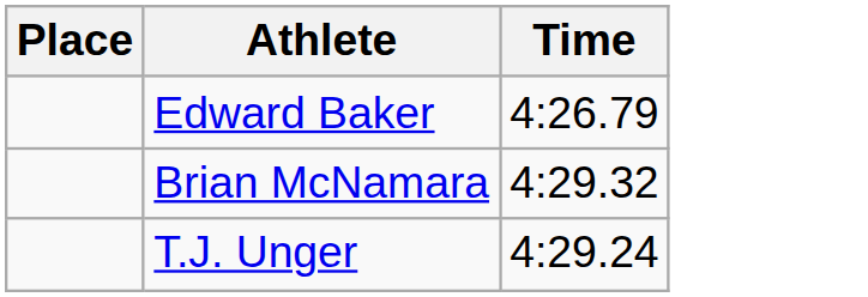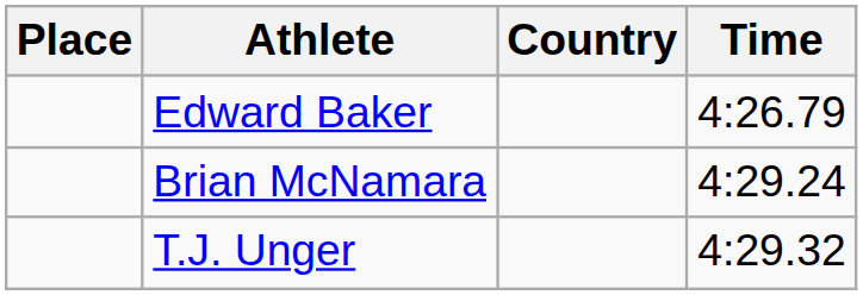 <table class="wikitable">
 <tr>
 <th>Place</th>
 <th>Athlete</th>
+<th>Country</th>
 <th>Time</th>
 </tr>
 <tr>
 <td align=center></td>
 <td><a href='#'>Edward Baker</a></td>
+<td></td>
 <td>4:26.79</td>
 </tr>
 <tr>
 <td align=center></td>
 <td><a href='#'>Brian McNamara</a></td>
-<td>4:29.32</td>
+<td></td>
+<td>4:29.24</td>
 </tr>
 <tr>
 <td align=center></td>
 <td><a href='#'>T.J. Unger</a></td>
-<td>4:29.24</td>
+<td></td>
+<td>4:29.32</td>
 </tr>
 </table>
